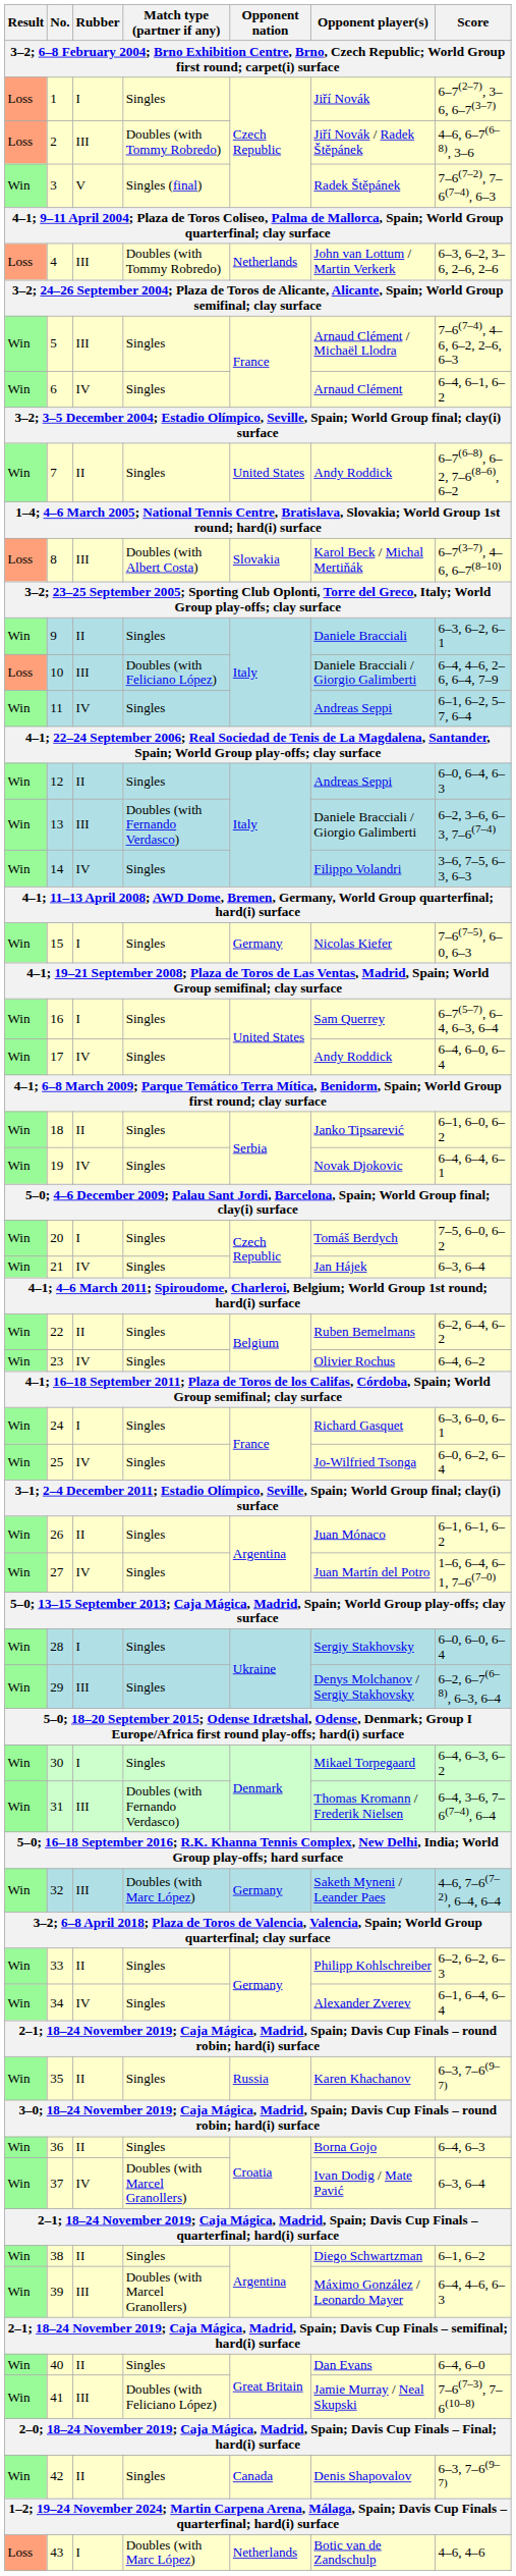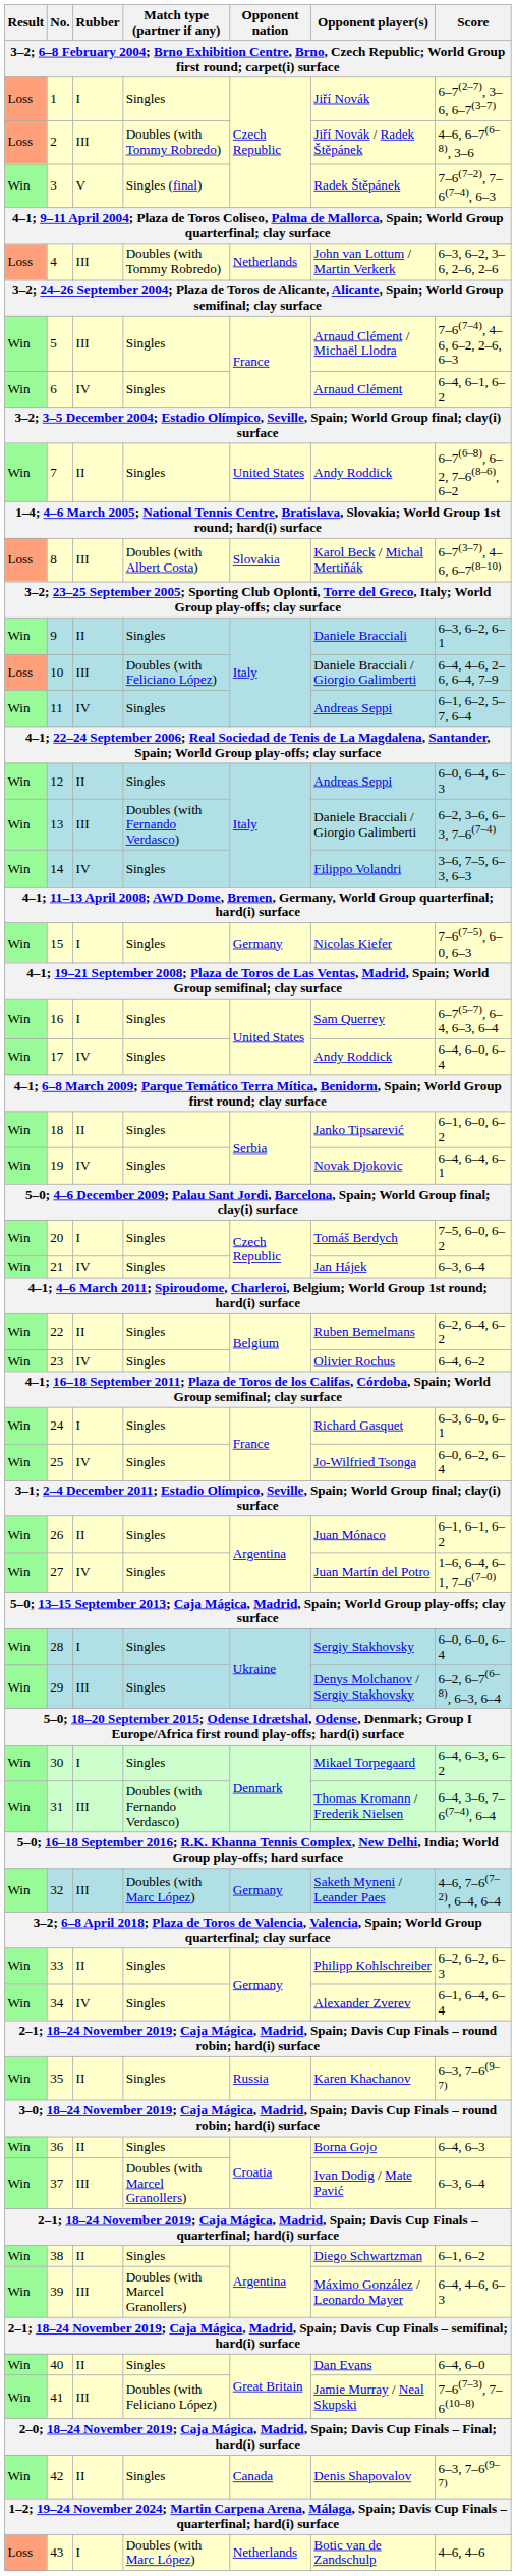 <table class="wikitable nowrap">
 <tr>
 <th scope="col">Result</th>
 <th scope="col">No.</th>
 <th scope="col">Rubber</th>
 <th scope="col">Match type (partner if any)</th>
 <th scope="col">Opponent nation</th>
 <th scope="col">Opponent player(s)</th>
 <th scope="col">Score</th>
 </tr>
 <tr>
 <th colspan=7>3–2; <a href='#'>6–8 February 2004</a>; <a href='#'>Brno Exhibition Centre</a>, <a href='#'>Brno</a>, Czech Republic; World Group first round; carpet(i) surface</th>
 </tr>
 <tr style="background:#ffc;">
 <td bgcolor=FFA07A>Loss</td>
 <td>1</td>
 <td>I</td>
 <td>Singles</td>
 <td rowspan=3> <a href='#'>Czech Republic</a></td>
 <td><a href='#'>Jiří Novák</a></td>
 <td>6–7<sup>(2–7)</sup>, 3–6, 6–7<sup>(3–7)</sup></td>
 </tr>
 <tr style="background:#ffc;">
 <td bgcolor=FFA07A>Loss</td>
 <td>2</td>
 <td>III</td>
 <td>Doubles (with <a href='#'>Tommy Robredo</a>)</td>
 <td><a href='#'>Jiří Novák</a> / <a href='#'>Radek Štěpánek</a></td>
 <td>4–6, 6–7<sup>(6–8)</sup>, 3–6</td>
 </tr>
 <tr style="background:#ffc;">
 <td bgcolor=98FB98>Win</td>
 <td>3</td>
 <td>V</td>
 <td>Singles (<a href='#'>final</a>)</td>
 <td><a href='#'>Radek Štěpánek</a></td>
 <td>7–6<sup>(7–2)</sup>, 7–6<sup>(7–4)</sup>, 6–3</td>
 </tr>
 <tr>
 <th colspan=7>4–1; <a href='#'>9–11 April 2004</a>; Plaza de Toros Coliseo, <a href='#'>Palma de Mallorca</a>, Spain; World Group quarterfinal; clay surface</th>
 </tr>
 <tr style="background:#ffc;">
 <td bgcolor=FFA07A>Loss</td>
 <td>4</td>
 <td>III</td>
 <td>Doubles (with Tommy Robredo)</td>
 <td rowspan=1> <a href='#'>Netherlands</a></td>
 <td><a href='#'>John van Lottum</a> / <a href='#'>Martin Verkerk</a></td>
 <td>6–3, 6–2, 3–6, 2–6, 2–6</td>
 </tr>
 <tr>
 <th colspan=7>3–2; <a href='#'>24–26 September 2004</a>; Plaza de Toros de Alicante, <a href='#'>Alicante</a>, Spain; World Group semifinal; clay surface</th>
 </tr>
 <tr style="background:#ffc;">
 <td bgcolor=98FB98>Win</td>
 <td>5</td>
 <td>III</td>
 <td>Singles</td>
 <td rowspan=2> <a href='#'>France</a></td>
 <td><a href='#'>Arnaud Clément</a> / <a href='#'>Michaël Llodra</a></td>
 <td>7–6<sup>(7–4)</sup>, 4–6, 6–2, 2–6, 6–3</td>
 </tr>
 <tr style="background:#ffc;">
 <td bgcolor=98FB98>Win</td>
 <td>6</td>
 <td>IV</td>
 <td>Singles</td>
 <td><a href='#'>Arnaud Clément</a></td>
 <td>6–4, 6–1, 6–2</td>
 </tr>
 <tr>
 <th colspan=7>3–2; <a href='#'>3–5 December 2004</a>; <a href='#'>Estadio Olímpico</a>, <a href='#'>Seville</a>, Spain; World Group final; clay(i) surface</th>
 </tr>
 <tr style="background:#ffc;">
 <td bgcolor=98FB98>Win</td>
 <td>7</td>
 <td>II</td>
 <td>Singles</td>
 <td rowspan=1> <a href='#'>United States</a></td>
 <td><a href='#'>Andy Roddick</a></td>
 <td>6–7<sup>(6–8)</sup>, 6–2, 7–6<sup>(8–6)</sup>, 6–2</td>
 </tr>
 <tr>
 <th colspan=7>1–4; <a href='#'>4–6 March 2005</a>; <a href='#'>National Tennis Centre</a>, <a href='#'>Bratislava</a>, Slovakia; World Group 1st round; hard(i) surface</th>
 </tr>
 <tr style="background:#ffc;">
 <td bgcolor=FFA07A>Loss</td>
 <td>8</td>
 <td>III</td>
 <td>Doubles (with <a href='#'>Albert Costa</a>)</td>
 <td rowspan=1> <a href='#'>Slovakia</a></td>
 <td><a href='#'>Karol Beck</a> / <a href='#'>Michal Mertiňák</a></td>
 <td>6–7<sup>(3–7)</sup>, 4–6, 6–7<sup>(8–10)</sup></td>
 </tr>
 <tr>
 <th colspan=7>3–2; <a href='#'>23–25 September 2005</a>; Sporting Club Oplonti, <a href='#'>Torre del Greco</a>, Italy; World Group play-offs; clay surface</th>
 </tr>
 <tr style="background:#B0E0E6;">
 <td bgcolor=98FB98>Win</td>
 <td>9</td>
 <td>II</td>
 <td>Singles</td>
 <td rowspan=3> <a href='#'>Italy</a></td>
 <td><a href='#'>Daniele Bracciali</a></td>
 <td>6–3, 6–2, 6–1</td>
 </tr>
 <tr style="background:#B0E0E6;">
 <td bgcolor=FFA07A>Loss</td>
 <td>10</td>
 <td>III</td>
 <td>Doubles (with <a href='#'>Feliciano López</a>)</td>
 <td>Daniele Bracciali / <a href='#'>Giorgio Galimberti</a></td>
 <td>6–4, 4–6, 2–6, 6–4, 7–9</td>
 </tr>
 <tr style="background:#B0E0E6;">
 <td bgcolor=98FB98>Win</td>
 <td>11</td>
 <td>IV</td>
 <td>Singles</td>
 <td><a href='#'>Andreas Seppi</a></td>
 <td>6–1, 6–2, 5–7, 6–4</td>
 </tr>
 <tr>
 <th colspan=7>4–1; <a href='#'>22–24 September 2006</a>; <a href='#'>Real Sociedad de Tenis de La Magdalena</a>, <a href='#'>Santander</a>, Spain; World Group play-offs; clay surface</th>
 </tr>
 <tr style="background:#B0E0E6;">
 <td bgcolor=98FB98>Win</td>
 <td>12</td>
 <td>II</td>
 <td>Singles</td>
 <td rowspan=3> <a href='#'>Italy</a></td>
 <td><a href='#'>Andreas Seppi</a></td>
 <td>6–0, 6–4, 6–3</td>
 </tr>
 <tr style="background:#B0E0E6;">
 <td bgcolor=98FB98>Win</td>
 <td>13</td>
 <td>III</td>
 <td>Doubles (with <a href='#'>Fernando Verdasco</a>)</td>
 <td>Daniele Bracciali / Giorgio Galimberti</td>
 <td>6–2, 3–6, 6–3, 7–6<sup>(7–4)</sup></td>
 </tr>
 <tr style="background:#B0E0E6;">
 <td bgcolor=98FB98>Win</td>
 <td>14</td>
 <td>IV</td>
 <td>Singles</td>
 <td><a href='#'>Filippo Volandri</a></td>
 <td>3–6, 7–5, 6–3, 6–3</td>
 </tr>
 <tr>
 <th colspan=7>4–1; <a href='#'>11–13 April 2008</a>; <a href='#'>AWD Dome</a>, <a href='#'>Bremen</a>, Germany, World Group quarterfinal; hard(i) surface</th>
 </tr>
 <tr style="background:#ffc;">
 <td bgcolor=98FB98>Win</td>
 <td>15</td>
 <td>I</td>
 <td>Singles</td>
 <td rowspan=1> <a href='#'>Germany</a></td>
 <td><a href='#'>Nicolas Kiefer</a></td>
 <td>7–6<sup>(7–5)</sup>, 6–0, 6–3</td>
 </tr>
 <tr>
 <th colspan=7>4–1; <a href='#'>19–21 September 2008</a>; <a href='#'>Plaza de Toros de Las Ventas</a>, <a href='#'>Madrid</a>, Spain; World Group semifinal; clay surface</th>
 </tr>
 <tr style="background:#ffc;">
 <td bgcolor=98FB98>Win</td>
 <td>16</td>
 <td>I</td>
 <td>Singles</td>
 <td rowspan=2> <a href='#'>United States</a></td>
 <td><a href='#'>Sam Querrey</a></td>
 <td>6–7<sup>(5–7)</sup>, 6–4, 6–3, 6–4</td>
 </tr>
 <tr style="background:#ffc;">
 <td bgcolor=98FB98>Win</td>
 <td>17</td>
 <td>IV</td>
 <td>Singles</td>
 <td><a href='#'>Andy Roddick</a></td>
 <td>6–4, 6–0, 6–4</td>
 </tr>
 <tr>
 <th colspan=7>4–1; <a href='#'>6–8 March 2009</a>; <a href='#'>Parque Temático Terra Mítica</a>, <a href='#'>Benidorm</a>, Spain; World Group first round; clay surface</th>
 </tr>
 <tr style="background:#ffc;">
 <td bgcolor=98FB98>Win</td>
 <td>18</td>
 <td>II</td>
 <td>Singles</td>
 <td rowspan=2> <a href='#'>Serbia</a></td>
 <td><a href='#'>Janko Tipsarević</a></td>
 <td>6–1, 6–0, 6–2</td>
 </tr>
 <tr style="background:#ffc;">
 <td bgcolor=98FB98>Win</td>
 <td>19</td>
 <td>IV</td>
 <td>Singles</td>
 <td><a href='#'>Novak Djokovic</a></td>
 <td>6–4, 6–4, 6–1</td>
 </tr>
 <tr>
 <th colspan=7>5–0; <a href='#'>4–6 December 2009</a>; <a href='#'>Palau Sant Jordi</a>, <a href='#'>Barcelona</a>, Spain; World Group final; clay(i) surface</th>
 </tr>
 <tr style="background:#ffc;">
 <td bgcolor=98FB98>Win</td>
 <td>20</td>
 <td>I</td>
 <td>Singles</td>
 <td rowspan=2> <a href='#'>Czech Republic</a></td>
 <td><a href='#'>Tomáš Berdych</a></td>
 <td>7–5, 6–0, 6–2</td>
 </tr>
 <tr style="background:#ffc;">
 <td bgcolor=98FB98>Win</td>
 <td>21</td>
 <td>IV</td>
 <td>Singles</td>
 <td><a href='#'>Jan Hájek</a></td>
 <td>6–3, 6–4</td>
 </tr>
 <tr>
 <th colspan=7>4–1; <a href='#'>4–6 March 2011</a>; <a href='#'>Spiroudome</a>, <a href='#'>Charleroi</a>, Belgium; World Group 1st round; hard(i) surface</th>
 </tr>
 <tr style="background:#ffc;">
 <td bgcolor=98FB98>Win</td>
 <td>22</td>
 <td>II</td>
 <td>Singles</td>
 <td rowspan=2> <a href='#'>Belgium</a></td>
 <td><a href='#'>Ruben Bemelmans</a></td>
 <td>6–2, 6–4, 6–2</td>
 </tr>
 <tr style="background:#ffc;">
 <td bgcolor=98FB98>Win</td>
 <td>23</td>
 <td>IV</td>
 <td>Singles</td>
 <td><a href='#'>Olivier Rochus</a></td>
 <td>6–4, 6–2</td>
 </tr>
 <tr>
 <th colspan=7>4–1; <a href='#'>16–18 September 2011</a>; <a href='#'>Plaza de Toros de los Califas</a>, <a href='#'>Córdoba</a>, Spain; World Group semifinal; clay surface</th>
 </tr>
 <tr style="background:#ffc;">
 <td bgcolor=98FB98>Win</td>
 <td>24</td>
 <td>I</td>
 <td>Singles</td>
 <td rowspan=2> <a href='#'>France</a></td>
 <td><a href='#'>Richard Gasquet</a></td>
 <td>6–3, 6–0, 6–1</td>
 </tr>
 <tr style="background:#ffc;">
 <td bgcolor=98FB98>Win</td>
 <td>25</td>
 <td>IV</td>
 <td>Singles</td>
 <td><a href='#'>Jo-Wilfried Tsonga</a></td>
 <td>6–0, 6–2, 6–4</td>
 </tr>
 <tr>
 <th colspan=7>3–1; <a href='#'>2–4 December 2011</a>; <a href='#'>Estadio Olímpico</a>, <a href='#'>Seville</a>, Spain; World Group final; clay(i) surface</th>
 </tr>
 <tr style="background:#ffc;">
 <td bgcolor=98FB98>Win</td>
 <td>26</td>
 <td>II</td>
 <td>Singles</td>
 <td rowspan=2> <a href='#'>Argentina</a></td>
 <td><a href='#'>Juan Mónaco</a></td>
 <td>6–1, 6–1, 6–2</td>
 </tr>
 <tr style="background:#ffc;">
 <td bgcolor=98FB98>Win</td>
 <td>27</td>
 <td>IV</td>
 <td>Singles</td>
 <td><a href='#'>Juan Martín del Potro</a></td>
 <td>1–6, 6–4, 6–1, 7–6<sup>(7–0)</sup></td>
 </tr>
 <tr>
 <th colspan=7>5–0; <a href='#'>13–15 September 2013</a>; <a href='#'>Caja Mágica</a>, <a href='#'>Madrid</a>, Spain; World Group play-offs; clay surface</th>
 </tr>
 <tr style="background:#B0E0E6;">
 <td bgcolor=98FB98>Win</td>
 <td>28</td>
 <td>I</td>
 <td>Singles</td>
 <td rowspan=2> <a href='#'>Ukraine</a></td>
 <td><a href='#'>Sergiy Stakhovsky</a></td>
 <td>6–0, 6–0, 6–4</td>
 </tr>
 <tr style="background:#B0E0E6;">
 <td bgcolor=98FB98>Win</td>
 <td>29</td>
 <td>III</td>
 <td>Singles</td>
 <td><a href='#'>Denys Molchanov</a> / <a href='#'>Sergiy Stakhovsky</a></td>
 <td>6–2, 6–7<sup>(6–8)</sup>, 6–3, 6–4</td>
 </tr>
 <tr>
 <th colspan=7>5–0; <a href='#'>18–20 September 2015</a>; <a href='#'>Odense Idrætshal</a>, <a href='#'>Odense</a>, Denmark; Group I Europe/Africa first round play-offs; hard(i) surface</th>
 </tr>
 <tr style="background:#cfc;">
 <td bgcolor=98FB98>Win</td>
 <td>30</td>
 <td>I</td>
 <td>Singles</td>
 <td rowspan=2> <a href='#'>Denmark</a></td>
 <td><a href='#'>Mikael Torpegaard</a></td>
 <td>6–4, 6–3, 6–2</td>
 </tr>
 <tr style="background:#cfc;">
 <td bgcolor=98FB98>Win</td>
 <td>31</td>
 <td>III</td>
 <td>Doubles (with Fernando Verdasco)</td>
 <td><a href='#'>Thomas Kromann</a> / <a href='#'>Frederik Nielsen</a></td>
 <td>6–4, 3–6, 7–6<sup>(7–4)</sup>, 6–4</td>
 </tr>
 <tr>
 <th colspan=7>5–0; <a href='#'>16–18 September 2016</a>; <a href='#'>R.K. Khanna Tennis Complex</a>, <a href='#'>New Delhi</a>, India; World Group play-offs; hard surface</th>
 </tr>
 <tr style="background:#B0E0E6;">
 <td bgcolor=98FB98>Win</td>
 <td>32</td>
 <td>III</td>
 <td>Doubles (with <a href='#'>Marc López</a>)</td>
 <td rowspan=1> <a href='#'>Germany</a></td>
 <td><a href='#'>Saketh Myneni</a> / <a href='#'>Leander Paes</a></td>
 <td>4–6, 7–6<sup>(7–2)</sup>, 6–4, 6–4</td>
 </tr>
 <tr>
 <th colspan=7>3–2; <a href='#'>6–8 April 2018</a>; <a href='#'>Plaza de Toros de Valencia</a>, <a href='#'>Valencia</a>, Spain; World Group quarterfinal; clay surface</th>
 </tr>
 <tr style="background:#ffc;">
 <td bgcolor=98FB98>Win</td>
 <td>33</td>
 <td>II</td>
 <td>Singles</td>
 <td rowspan=2> <a href='#'>Germany</a></td>
 <td><a href='#'>Philipp Kohlschreiber</a></td>
 <td>6–2, 6–2, 6–3</td>
 </tr>
 <tr style="background:#ffc;">
 <td bgcolor=98FB98>Win</td>
 <td>34</td>
 <td>IV</td>
 <td>Singles</td>
 <td><a href='#'>Alexander Zverev</a></td>
 <td>6–1, 6–4, 6–4</td>
 </tr>
 <tr>
 <th colspan=7>2–1; <a href='#'>18–24 November 2019</a>; <a href='#'>Caja Mágica</a>, <a href='#'>Madrid</a>, Spain; Davis Cup Finals – round robin; hard(i) surface</th>
 </tr>
 <tr style="background:#ffc;">
 <td bgcolor=98FB98>Win</td>
 <td>35</td>
 <td>II</td>
 <td>Singles</td>
 <td> <a href='#'>Russia</a></td>
 <td><a href='#'>Karen Khachanov</a></td>
 <td>6–3, 7–6<sup>(9–7)</sup></td>
 </tr>
 <tr>
 <th colspan=7>3–0; <a href='#'>18–24 November 2019</a>; <a href='#'>Caja Mágica</a>, <a href='#'>Madrid</a>, Spain; Davis Cup Finals – round robin; hard(i) surface</th>
 </tr>
 <tr style="background:#ffc;">
 <td bgcolor=98FB98>Win</td>
 <td>36</td>
 <td>II</td>
 <td>Singles</td>
 <td rowspan=2> <a href='#'>Croatia</a></td>
 <td><a href='#'>Borna Gojo</a></td>
 <td>6–4, 6–3</td>
 </tr>
 <tr style="background:#ffc;">
 <td bgcolor=98FB98>Win</td>
 <td>37</td>
-<td>IV</td>
+<td>III</td>
 <td>Doubles (with <a href='#'>Marcel Granollers</a>)</td>
 <td><a href='#'>Ivan Dodig</a> / <a href='#'>Mate Pavić</a></td>
 <td>6–3, 6–4</td>
 </tr>
 <tr>
 <th colspan=7>2–1; <a href='#'>18–24 November 2019</a>; <a href='#'>Caja Mágica</a>, <a href='#'>Madrid</a>, Spain; Davis Cup Finals – quarterfinal; hard(i) surface</th>
 </tr>
 <tr style="background:#ffc;">
 <td bgcolor=98FB98>Win</td>
 <td>38</td>
 <td>II</td>
 <td>Singles</td>
 <td rowspan=2> <a href='#'>Argentina</a></td>
 <td><a href='#'>Diego Schwartzman</a></td>
 <td>6–1, 6–2</td>
 </tr>
 <tr style="background:#ffc;">
 <td bgcolor=98FB98>Win</td>
 <td>39</td>
 <td>III</td>
 <td>Doubles (with Marcel Granollers)</td>
 <td><a href='#'>Máximo González</a> / <a href='#'>Leonardo Mayer</a></td>
 <td>6–4, 4–6, 6–3</td>
 </tr>
 <tr>
 <th colspan=7>2–1; <a href='#'>18–24 November 2019</a>; <a href='#'>Caja Mágica</a>, <a href='#'>Madrid</a>, Spain; Davis Cup Finals – semifinal; hard(i) surface</th>
 </tr>
 <tr style="background:#ffc;">
 <td bgcolor=98FB98>Win</td>
 <td>40</td>
 <td>II</td>
 <td>Singles</td>
 <td rowspan=2> <a href='#'>Great Britain</a></td>
 <td><a href='#'>Dan Evans</a></td>
 <td>6–4, 6–0</td>
 </tr>
 <tr style="background:#ffc;">
 <td bgcolor=98FB98>Win</td>
 <td>41</td>
 <td>III</td>
 <td>Doubles (with Feliciano López)</td>
 <td><a href='#'>Jamie Murray</a> / <a href='#'>Neal Skupski</a></td>
 <td>7–6<sup>(7–3)</sup>, 7–6<sup>(10–8)</sup></td>
 </tr>
 <tr>
 <th colspan=7>2–0; <a href='#'>18–24 November 2019</a>; <a href='#'>Caja Mágica</a>, <a href='#'>Madrid</a>, Spain; Davis Cup Finals – Final; hard(i) surface</th>
 </tr>
 <tr style="background:#ffc;">
 <td bgcolor=98FB98>Win</td>
 <td>42</td>
 <td>II</td>
 <td>Singles</td>
 <td> <a href='#'>Canada</a></td>
 <td><a href='#'>Denis Shapovalov</a></td>
 <td>6–3, 7–6<sup>(9–7)</sup></td>
 </tr>
 <tr>
 <th colspan=7>1–2; <a href='#'>19–24 November 2024</a>; <a href='#'>Martin Carpena Arena</a>, <a href='#'>Málaga</a>, Spain; Davis Cup Finals – quarterfinal; hard(i) surface</th>
 </tr>
 <tr style="background:#ffc;">
 <td bgcolor=FFA07A>Loss</td>
 <td>43</td>
 <td>I</td>
 <td>Doubles (with <a href='#'>Marc López</a>)</td>
 <td> <a href='#'>Netherlands</a></td>
 <td><a href='#'>Botic van de Zandschulp</a></td>
 <td>4–6, 4–6</td>
 </tr>
 </table>
